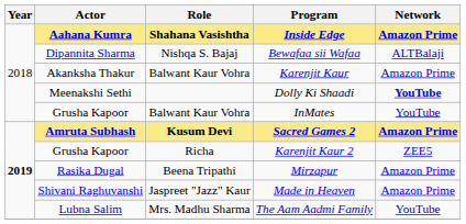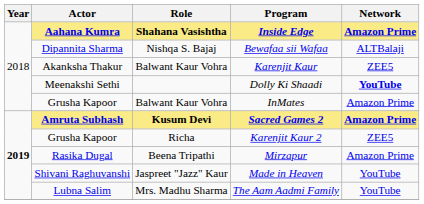 <table class="wikitable sortable" style="text-align:center;">
 <tr>
 <th>Year</th>
 <th>Actor</th>
 <th>Role</th>
 <th>Program</th>
 <th>Network</th>
 </tr>
 <tr>
 <td rowspan="5">2018</td>
 <td style="background:#FAEB86;"><strong><a href='#'>Aahana Kumra</a></strong></td>
 <td style="background:#FAEB86;"><strong>Shahana Vasishtha</strong></td>
 <td style="background:#FAEB86;"><strong><em><a href='#'>Inside Edge</a></em></strong></td>
 <td style="background:#FAEB86;"><strong><a href='#'>Amazon Prime</a></strong></td>
 </tr>
 <tr>
 <td><a href='#'>Dipannita Sharma</a></td>
 <td>Nishqa S. Bajaj</td>
 <td><em><a href='#'>Bewafaa sii Wafaa</a></em></td>
 <td><a href='#'>ALTBalaji</a></td>
 </tr>
 <tr>
 <td>Akanksha Thakur</td>
 <td>Balwant Kaur Vohra</td>
 <td><em><a href='#'>Karenjit Kaur</a></em></td>
-<td><a href='#'>Amazon Prime</a></td>
+<td><a href='#'>ZEE5</a></td>
 </tr>
 <tr>
 <td>Meenakshi Sethi</td>
 <td></td>
 <td><em>Dolly Ki Shaadi</em></td>
 <td><strong><a href='#'>YouTube</a></strong></td>
 </tr>
 <tr>
 <td>Grusha Kapoor</td>
 <td>Balwant Kaur Vohra</td>
 <td><em>InMates</em></td>
-<td><a href='#'>YouTube</a></td>
+<td><a href='#'>Amazon Prime</a></td>
 </tr>
 <tr>
 <td rowspan=5><strong>2019</strong></td>
 <td style="background:#FAEB86;"><strong><a href='#'>Amruta Subhash</a></strong></td>
 <td style="background:#FAEB86;"><strong>Kusum Devi</strong></td>
 <td style="background:#FAEB86;"><strong><em><a href='#'>Sacred Games 2</a></em></strong></td>
 <td style="background:#FAEB86;"><strong><a href='#'>Amazon Prime</a></strong></td>
 </tr>
 <tr>
 <td>Grusha Kapoor</td>
 <td>Richa</td>
 <td><em><a href='#'>Karenjit Kaur 2</a></em></td>
 <td><a href='#'>ZEE5</a></td>
 </tr>
 <tr>
 <td><a href='#'>Rasika Dugal</a></td>
 <td>Beena Tripathi</td>
 <td><em><a href='#'>Mirzapur</a></em></td>
 <td><a href='#'>Amazon Prime</a></td>
 </tr>
 <tr>
 <td><a href='#'>Shivani Raghuvanshi</a></td>
 <td>Jaspreet "Jazz" Kaur</td>
 <td><em><a href='#'>Made in Heaven</a></em></td>
-<td><a href='#'>Amazon Prime</a></td>
+<td><a href='#'>YouTube</a></td>
 </tr>
 <tr>
 <td><a href='#'>Lubna Salim</a></td>
 <td>Mrs. Madhu Sharma</td>
 <td><em><a href='#'>The Aam Aadmi Family</a></em></td>
 <td><a href='#'>YouTube</a></td>
 </tr>
 <tr>
 </tr>
 </table>
